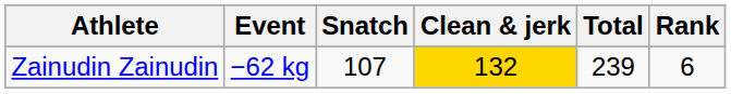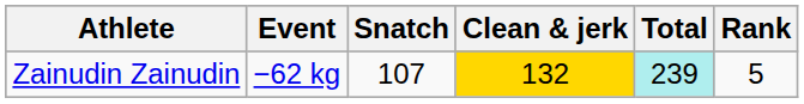 <table class="wikitable" border="1" style="font-size:90%">
 <tr>
 <th>Athlete</th>
 <th>Event</th>
 <th>Snatch</th>
 <th>Clean & jerk</th>
 <th>Total</th>
 <th>Rank</th>
 </tr>
 <tr>
 <td><a href='#'>Zainudin Zainudin</a></td>
 <td><a href='#'>−62 kg</a></td>
 <td align=center>107</td>
 <td align=center style="background: gold;">132</td>
-<td align=center>239</td>
-<td align=center>6</td>
+<td align=center style="background: paleturquoise;">239</td>
+<td align=center>5</td>
 </tr>
 </table>
